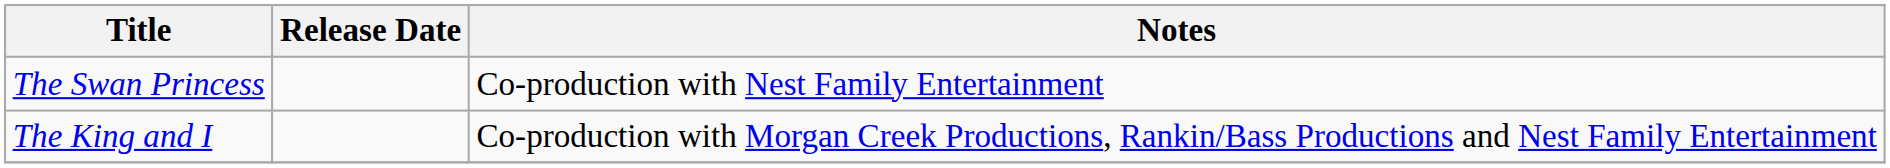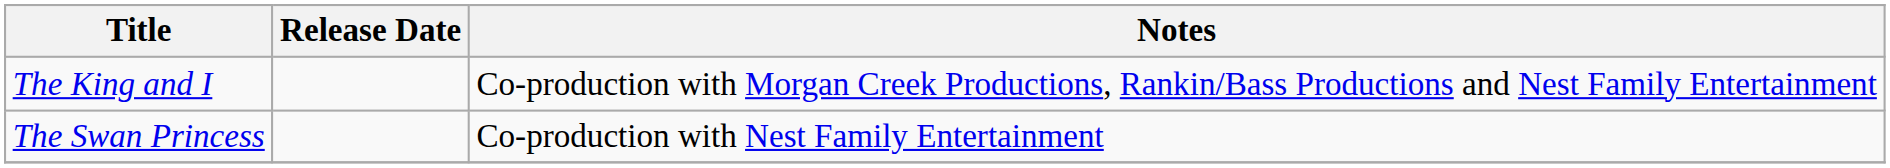 <table class="wikitable sortable">
 <tr>
 <th>Title</th>
 <th>Release Date</th>
 <th>Notes</th>
 </tr>
 <tr>
+<td><em><a href='#'>The King and I</a></em></td>
+<td></td>
+<td>Co-production with <a href='#'>Morgan Creek Productions</a>, <a href='#'>Rankin/Bass Productions</a> and <a href='#'>Nest Family Entertainment</a></td>
+</tr>
+<tr>
 <td><em><a href='#'>The Swan Princess</a></em></td>
 <td></td>
 <td>Co-production with <a href='#'>Nest Family Entertainment</a></td>
 </tr>
 <tr>
-<td><em><a href='#'>The King and I</a></em></td>
-<td></td>
-<td>Co-production with <a href='#'>Morgan Creek Productions</a>, <a href='#'>Rankin/Bass Productions</a> and <a href='#'>Nest Family Entertainment</a></td>
-</tr>
-<tr>
 </tr>
 </table>
